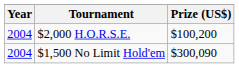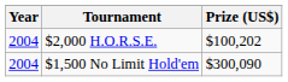 <table class="wikitable">
 <tr>
 </tr>
 <tr>
 <th>Year</th>
 <th>Tournament</th>
 <th>Prize (US$)</th>
 </tr>
 <tr>
 <td><a href='#'>2004</a></td>
 <td>$2,000 <a href='#'>H.O.R.S.E.</a></td>
-<td>$100,200</td>
+<td>$100,202</td>
 </tr>
 <tr>
 <td><a href='#'>2004</a></td>
 <td>$1,500 No Limit <a href='#'>Hold'em</a></td>
 <td>$300,090</td>
 </tr>
 </table>
